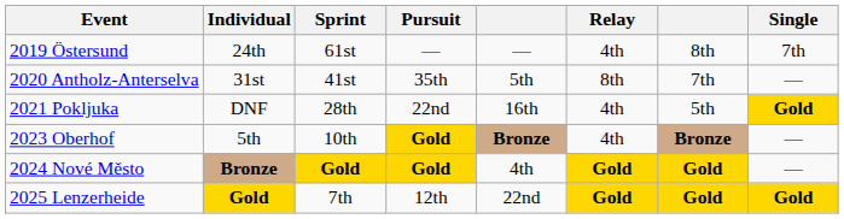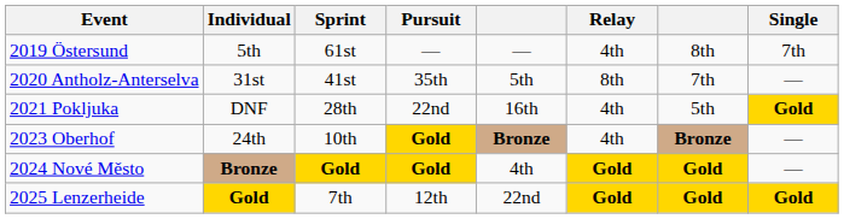 <table class="wikitable" style="text-align: center;">
 <tr>
 <th>Event</th>
 <th style="width:70px;">Individual</th>
 <th style="width:70px;">Sprint</th>
 <th style="width:70px;">Pursuit</th>
 <th style="width:70px;"></th>
 <th style="width:70px;">Relay</th>
 <th style="width:70px;"></th>
 <th style="width:70px;">Single </th>
 </tr>
 <tr>
 <td align=left> <a href='#'>2019 Östersund</a></td>
-<td>24th</td>
+<td>5th</td>
 <td>61st</td>
 <td>—</td>
 <td>—</td>
 <td>4th</td>
 <td>8th</td>
 <td>7th</td>
 </tr>
 <tr>
 <td align=left> <a href='#'>2020 Antholz-Anterselva</a></td>
 <td>31st</td>
 <td>41st</td>
 <td>35th</td>
 <td>5th</td>
 <td>8th</td>
 <td>7th</td>
 <td>—</td>
 </tr>
 <tr>
 <td align=left> <a href='#'>2021 Pokljuka</a></td>
 <td>DNF</td>
 <td>28th</td>
 <td>22nd</td>
 <td>16th</td>
 <td>4th</td>
 <td>5th</td>
 <td style="background:gold;"><strong>Gold</strong></td>
 </tr>
 <tr>
 <td align=left> <a href='#'>2023 Oberhof</a></td>
-<td>5th</td>
+<td>24th</td>
 <td>10th</td>
 <td style="background:gold;"><strong>Gold</strong></td>
 <td style="background:#cfaa88;"><strong>Bronze</strong></td>
 <td>4th</td>
 <td style="background:#cfaa88;"><strong>Bronze</strong></td>
 <td>—</td>
 </tr>
 <tr>
 <td align=left> <a href='#'>2024 Nové Město</a></td>
 <td style="background:#cfaa88;"><strong>Bronze</strong></td>
 <td style="background:gold;"><strong>Gold</strong></td>
 <td style="background:gold;"><strong>Gold</strong></td>
 <td>4th</td>
 <td style="background:gold;"><strong>Gold</strong></td>
 <td style="background:gold;"><strong>Gold</strong></td>
 <td>—</td>
 </tr>
 <tr>
 <td align=left> <a href='#'>2025 Lenzerheide</a></td>
 <td style="background:gold;"><strong>Gold</strong></td>
 <td>7th</td>
 <td>12th</td>
 <td>22nd</td>
 <td style="background:gold;"><strong>Gold</strong></td>
 <td style="background:gold;"><strong>Gold</strong></td>
 <td style="background:gold;"><strong>Gold</strong></td>
 </tr>
 </table>
